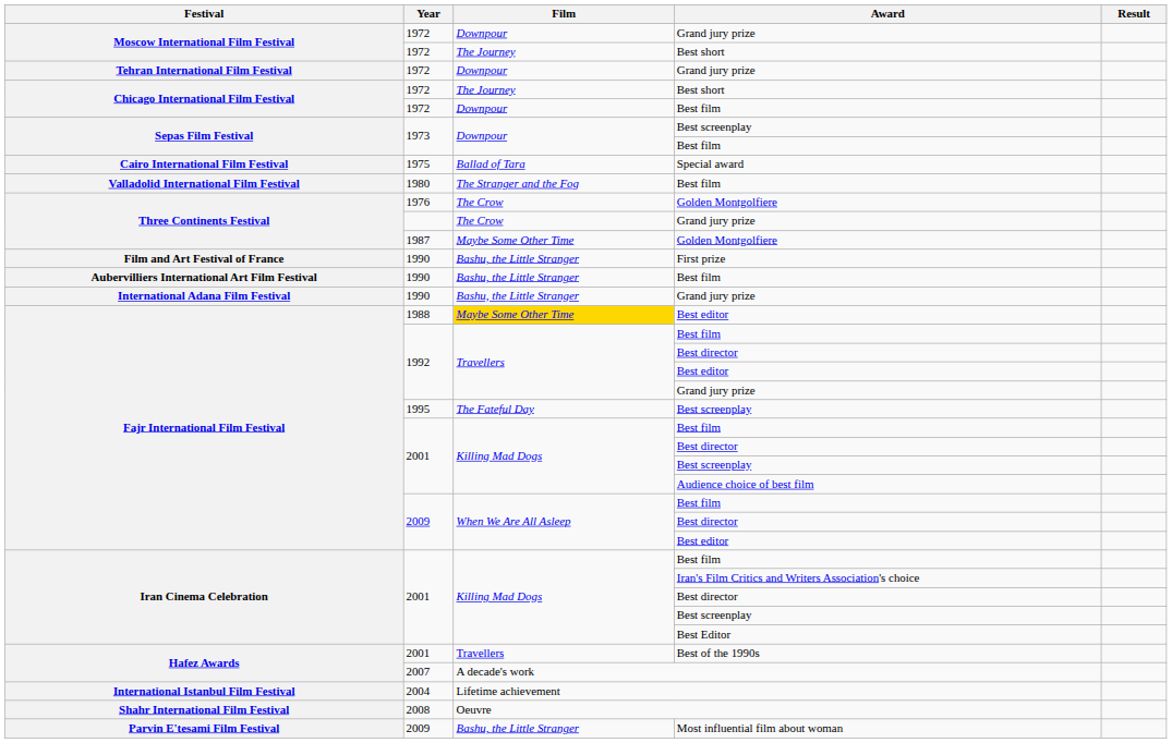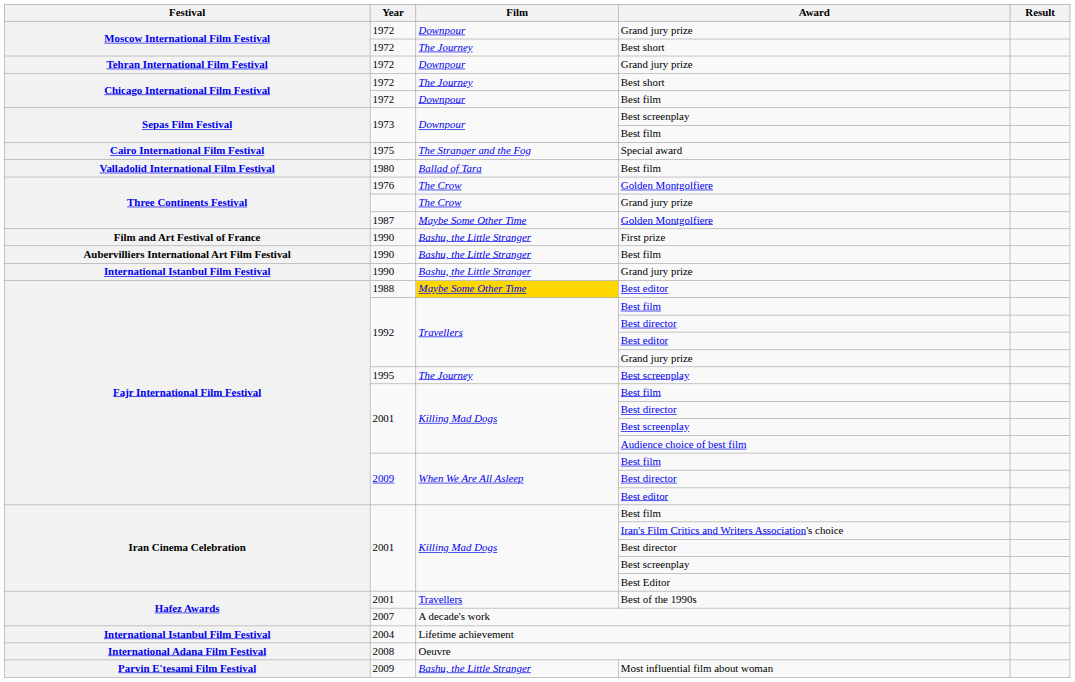 <table class="wikitable plainrowheaders sortable" style="width:99%;">
 <tr style="background:#ccc; text-align:center;">
 <th scope="col">Festival</th>
 <th>Year</th>
 <th scope="col">Film</th>
 <th scope="col">Award</th>
 <th scope="col">Result</th>
 </tr>
 <tr>
 <th rowspan="2" scope="row"><a href='#'>Moscow International Film Festival</a></th>
 <td>1972</td>
 <td><a href='#'><em>Downpour</em></a></td>
 <td>Grand jury prize</td>
 <td></td>
 </tr>
 <tr>
 <td>1972</td>
 <td><em><a href='#'>The Journey</a></em></td>
 <td>Best short</td>
 <td></td>
 </tr>
 <tr>
 <th scope="row"><a href='#'>Tehran International Film Festival</a></th>
 <td>1972</td>
 <td><a href='#'><em>Downpour</em></a></td>
 <td>Grand jury prize</td>
 <td></td>
 </tr>
 <tr>
 <th rowspan="2" scope="row"><a href='#'>Chicago International Film Festival</a></th>
 <td>1972</td>
 <td><em><a href='#'>The Journey</a></em></td>
 <td>Best short</td>
 <td></td>
 </tr>
 <tr>
 <td>1972</td>
 <td><a href='#'><em>Downpour</em></a></td>
 <td>Best film</td>
 <td></td>
 </tr>
 <tr>
 <th rowspan="2" scope="row"><a href='#'>Sepas Film Festival</a></th>
 <td rowspan="2">1973</td>
 <td rowspan="2"><a href='#'><em>Downpour</em></a></td>
 <td>Best screenplay</td>
 <td></td>
 </tr>
 <tr>
 <td>Best film</td>
 <td></td>
 </tr>
 <tr>
 <th scope="row"><a href='#'>Cairo International Film Festival</a></th>
 <td>1975</td>
-<td><em><a href='#'>Ballad of Tara</a></em></td>
+<td><em><a href='#'>The Stranger and the Fog</a></em></td>
 <td>Special award</td>
 <td></td>
 </tr>
 <tr>
 <th scope="row"><a href='#'>Valladolid International Film Festival</a></th>
 <td>1980</td>
-<td><em><a href='#'>The Stranger and the Fog</a></em></td>
+<td><em><a href='#'>Ballad of Tara</a></em></td>
 <td>Best film</td>
 <td></td>
 </tr>
 <tr>
 <th rowspan="3" scope="row"><a href='#'>Three Continents Festival</a></th>
 <td>1976</td>
 <td><em><a href='#'>The Crow</a></em></td>
 <td><a href='#'>Golden Montgolfiere</a></td>
 <td></td>
 </tr>
 <tr>
 <td></td>
 <td><em><a href='#'>The Crow</a></em></td>
 <td>Grand jury prize</td>
 <td></td>
 </tr>
 <tr>
 <td>1987</td>
 <td><em><a href='#'>Maybe Some Other Time</a></em></td>
 <td><a href='#'>Golden Montgolfiere</a></td>
 <td></td>
 </tr>
 <tr>
 <th scope="row">Film and Art Festival of France</th>
 <td>1990</td>
 <td><em><a href='#'>Bashu, the Little Stranger</a></em></td>
 <td>First prize</td>
 <td></td>
 </tr>
 <tr>
 <th scope="row">Aubervilliers International Art Film Festival</th>
 <td>1990</td>
 <td><em><a href='#'>Bashu, the Little Stranger</a></em></td>
 <td>Best film</td>
 <td></td>
 </tr>
 <tr>
-<th scope="row"><a href='#'>International Adana Film Festival</a></th>
+<th scope="row"><a href='#'>International Istanbul Film Festival</a></th>
 <td>1990</td>
 <td><em><a href='#'>Bashu, the Little Stranger</a></em></td>
 <td>Grand jury prize</td>
 <td></td>
 </tr>
 <tr>
 <th rowspan="13" scope="row"><a href='#'>Fajr International Film Festival</a></th>
 <td>1988</td>
 <td style="background: gold;"><em><a href='#'>Maybe Some Other Time</a></em></td>
 <td><a href='#'>Best editor</a></td>
 <td></td>
 </tr>
 <tr>
 <td rowspan="4">1992</td>
 <td rowspan="4"><a href='#'><em>Travellers</em></a></td>
 <td><a href='#'>Best film</a></td>
 <td></td>
 </tr>
 <tr>
 <td><a href='#'>Best director</a></td>
 <td></td>
 </tr>
 <tr>
 <td><a href='#'>Best editor</a></td>
 <td></td>
 </tr>
 <tr>
 <td>Grand jury prize</td>
 <td></td>
 </tr>
 <tr>
 <td>1995</td>
-<td><em><a href='#'>The Fateful Day</a></em></td>
+<td><em><a href='#'>The Journey</a></em></td>
 <td><a href='#'>Best screenplay</a></td>
 <td></td>
 </tr>
 <tr>
 <td rowspan="4">2001</td>
 <td rowspan="4"><em><a href='#'>Killing Mad Dogs</a></em></td>
 <td><a href='#'>Best film</a></td>
 <td></td>
 </tr>
 <tr>
 <td><a href='#'>Best director</a></td>
 <td></td>
 </tr>
 <tr>
 <td><a href='#'>Best screenplay</a></td>
 <td></td>
 </tr>
 <tr>
 <td><a href='#'>Audience choice of best film</a></td>
 <td></td>
 </tr>
 <tr>
 <td rowspan="3"><a href='#'>2009</a></td>
 <td rowspan="3"><em><a href='#'>When We Are All Asleep</a></em></td>
 <td><a href='#'>Best film</a></td>
 <td></td>
 </tr>
 <tr>
 <td><a href='#'>Best director</a></td>
 <td></td>
 </tr>
 <tr>
 <td><a href='#'>Best editor</a></td>
 <td></td>
 </tr>
 <tr>
 <th rowspan="5" scope="row">Iran Cinema Celebration</th>
 <td rowspan="5">2001</td>
 <td rowspan="5"><em><a href='#'>Killing Mad Dogs</a></em></td>
 <td>Best film</td>
 <td></td>
 </tr>
 <tr>
 <td><a href='#'>Iran's Film Critics and Writers Association</a>'s choice</td>
 <td></td>
 </tr>
 <tr>
 <td>Best director</td>
 <td></td>
 </tr>
 <tr>
 <td>Best screenplay</td>
 <td></td>
 </tr>
 <tr>
 <td>Best Editor</td>
 <td></td>
 </tr>
 <tr>
 <th rowspan="2" scope="row"><a href='#'>Hafez Awards</a></th>
 <td>2001</td>
 <td><em><a href='#'></em>Travellers<em></a></em></td>
 <td>Best of the 1990s</td>
 <td></td>
 </tr>
 <tr>
 <td>2007</td>
 <td colspan="2">A decade's work</td>
 <td></td>
 </tr>
 <tr>
 <th scope="row"><a href='#'>International Istanbul Film Festival</a></th>
 <td>2004</td>
 <td colspan="2">Lifetime achievement</td>
 <td></td>
 </tr>
 <tr>
-<th scope="row"><a href='#'>Shahr International Film Festival</a></th>
+<th scope="row"><a href='#'>International Adana Film Festival</a></th>
 <td>2008</td>
 <td colspan="2">Oeuvre</td>
 <td></td>
 </tr>
 <tr>
 <th scope="row"><a href='#'>Parvin E'tesami Film Festival</a></th>
 <td>2009</td>
 <td><em><a href='#'>Bashu, the Little Stranger</a></em></td>
 <td>Most influential film about woman</td>
 <td></td>
 </tr>
 </table>
